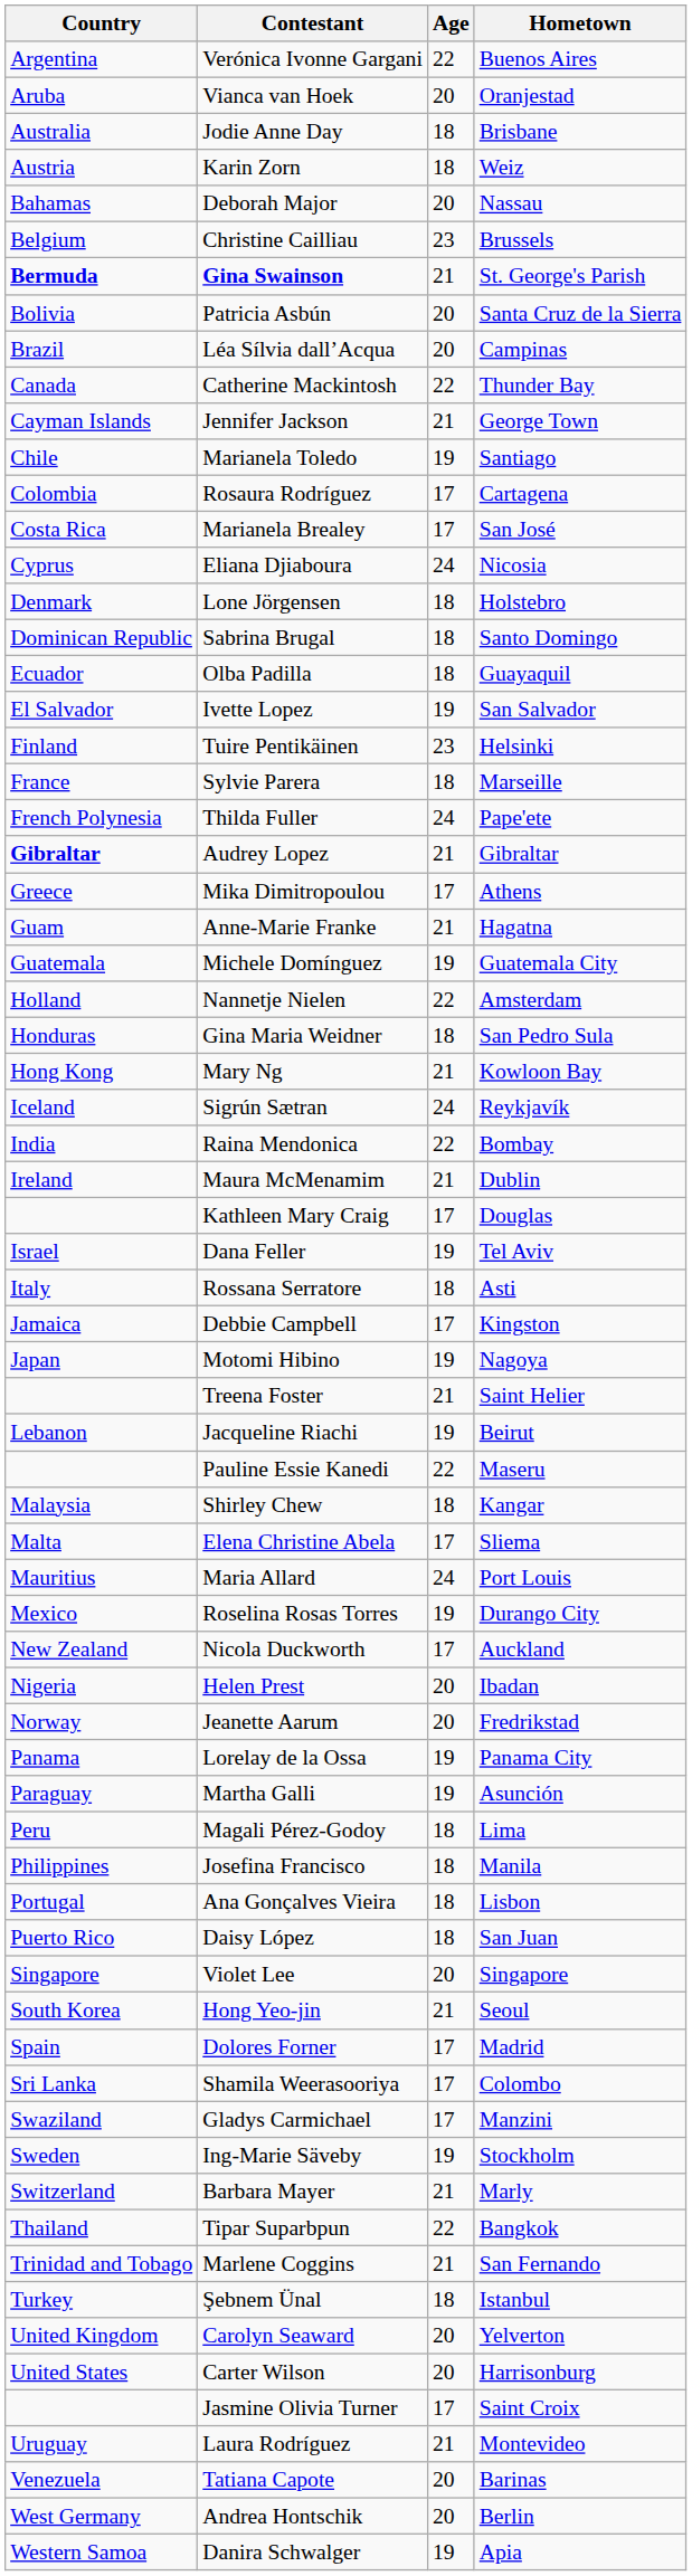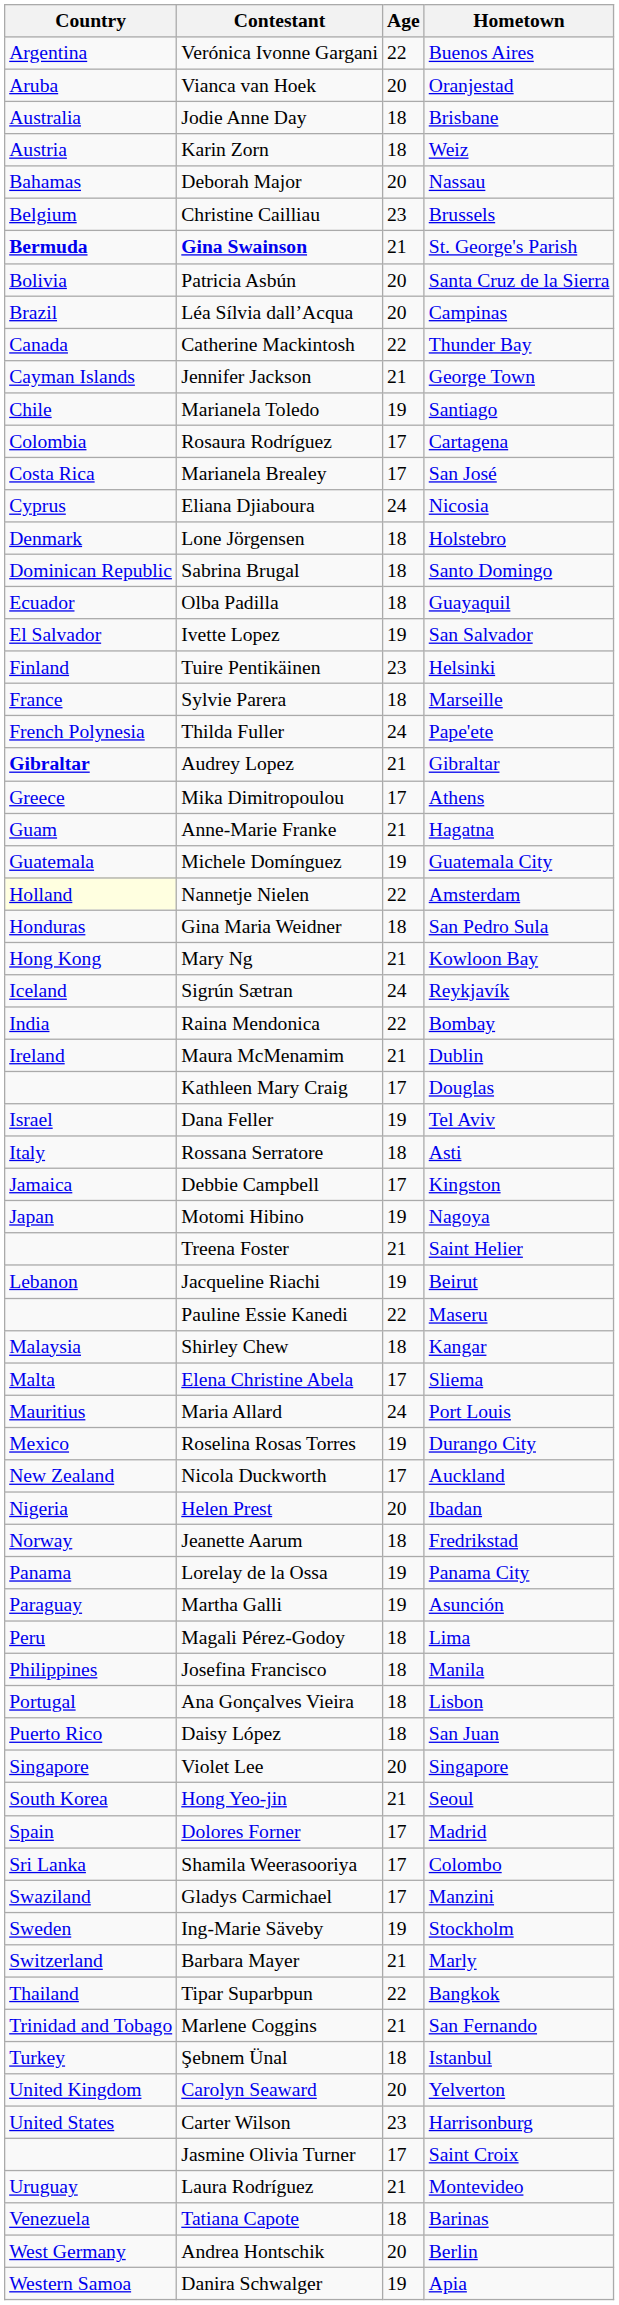 <table class="wikitable sortable" style="font-size: 95%;">
 <tr>
 <th>Country</th>
 <th>Contestant</th>
 <th>Age</th>
 <th>Hometown</th>
 </tr>
 <tr>
 <td> <a href='#'>Argentina</a></td>
 <td>Verónica Ivonne Gargani</td>
 <td>22</td>
 <td><a href='#'>Buenos Aires</a></td>
 </tr>
 <tr>
 <td> <a href='#'>Aruba</a></td>
 <td>Vianca van Hoek</td>
 <td>20</td>
 <td><a href='#'>Oranjestad</a></td>
 </tr>
 <tr>
 <td> <a href='#'>Australia</a></td>
 <td>Jodie Anne Day</td>
 <td>18</td>
 <td><a href='#'>Brisbane</a></td>
 </tr>
 <tr>
 <td> <a href='#'>Austria</a></td>
 <td>Karin Zorn</td>
 <td>18</td>
 <td><a href='#'>Weiz</a></td>
 </tr>
 <tr>
 <td> <a href='#'>Bahamas</a></td>
 <td>Deborah Major</td>
 <td>20</td>
 <td><a href='#'>Nassau</a></td>
 </tr>
 <tr>
 <td> <a href='#'>Belgium</a></td>
 <td>Christine Cailliau</td>
 <td>23</td>
 <td><a href='#'>Brussels</a></td>
 </tr>
 <tr>
 <td><strong> <a href='#'>Bermuda</a></strong></td>
 <td><strong><a href='#'>Gina Swainson</a></strong></td>
 <td>21</td>
 <td><a href='#'>St. George's Parish</a></td>
 </tr>
 <tr>
 <td> <a href='#'>Bolivia</a></td>
 <td>Patricia Asbún</td>
 <td>20</td>
 <td><a href='#'>Santa Cruz de la Sierra</a></td>
 </tr>
 <tr>
 <td> <a href='#'>Brazil</a></td>
 <td>Léa Sílvia dall’Acqua</td>
 <td>20</td>
 <td><a href='#'>Campinas</a></td>
 </tr>
 <tr>
 <td> <a href='#'>Canada</a></td>
 <td>Catherine Mackintosh</td>
 <td>22</td>
 <td><a href='#'>Thunder Bay</a></td>
 </tr>
 <tr>
 <td> <a href='#'>Cayman Islands</a></td>
 <td>Jennifer Jackson</td>
 <td>21</td>
 <td><a href='#'>George Town</a></td>
 </tr>
 <tr>
 <td> <a href='#'>Chile</a></td>
 <td>Marianela Toledo</td>
 <td>19</td>
 <td><a href='#'>Santiago</a></td>
 </tr>
 <tr>
 <td> <a href='#'>Colombia</a></td>
 <td>Rosaura Rodríguez</td>
 <td>17</td>
 <td><a href='#'>Cartagena</a></td>
 </tr>
 <tr>
 <td> <a href='#'>Costa Rica</a></td>
 <td>Marianela Brealey</td>
 <td>17</td>
 <td><a href='#'>San José</a></td>
 </tr>
 <tr>
 <td> <a href='#'>Cyprus</a></td>
 <td>Eliana Djiaboura</td>
 <td>24</td>
 <td><a href='#'>Nicosia</a></td>
 </tr>
 <tr>
 <td> <a href='#'>Denmark</a></td>
 <td>Lone Jörgensen</td>
 <td>18</td>
 <td><a href='#'>Holstebro</a></td>
 </tr>
 <tr>
 <td> <a href='#'>Dominican Republic</a></td>
 <td>Sabrina Brugal</td>
 <td>18</td>
 <td><a href='#'>Santo Domingo</a></td>
 </tr>
 <tr>
 <td> <a href='#'>Ecuador</a></td>
 <td>Olba Padilla</td>
 <td>18</td>
 <td><a href='#'>Guayaquil</a></td>
 </tr>
 <tr>
 <td> <a href='#'>El Salvador</a></td>
 <td>Ivette Lopez</td>
 <td>19</td>
 <td><a href='#'>San Salvador</a></td>
 </tr>
 <tr>
 <td> <a href='#'>Finland</a></td>
 <td>Tuire Pentikäinen</td>
 <td>23</td>
 <td><a href='#'>Helsinki</a></td>
 </tr>
 <tr>
 <td> <a href='#'>France</a></td>
 <td>Sylvie Parera</td>
 <td>18</td>
 <td><a href='#'>Marseille</a></td>
 </tr>
 <tr>
 <td> <a href='#'>French Polynesia</a></td>
 <td>Thilda Fuller</td>
 <td>24</td>
 <td><a href='#'>Pape'ete</a></td>
 </tr>
 <tr>
 <td><strong> <a href='#'>Gibraltar</a></strong></td>
 <td>Audrey Lopez</td>
 <td>21</td>
 <td><a href='#'>Gibraltar</a></td>
 </tr>
 <tr>
 <td> <a href='#'>Greece</a></td>
 <td>Mika Dimitropoulou</td>
 <td>17</td>
 <td><a href='#'>Athens</a></td>
 </tr>
 <tr>
 <td> <a href='#'>Guam</a></td>
 <td>Anne-Marie Franke</td>
 <td>21</td>
 <td><a href='#'>Hagatna</a></td>
 </tr>
 <tr>
 <td> <a href='#'>Guatemala</a></td>
 <td>Michele Domínguez</td>
 <td>19</td>
 <td><a href='#'>Guatemala City</a></td>
 </tr>
 <tr>
-<td> <a href='#'>Holland</a></td>
+<td style="background: lightyellow;"> <a href='#'>Holland</a></td>
 <td>Nannetje Nielen</td>
 <td>22</td>
 <td><a href='#'>Amsterdam</a></td>
 </tr>
 <tr>
 <td> <a href='#'>Honduras</a></td>
 <td>Gina Maria Weidner</td>
 <td>18</td>
 <td><a href='#'>San Pedro Sula</a></td>
 </tr>
 <tr>
 <td> <a href='#'>Hong Kong</a></td>
 <td>Mary Ng</td>
 <td>21</td>
 <td><a href='#'>Kowloon Bay</a></td>
 </tr>
 <tr>
 <td> <a href='#'>Iceland</a></td>
 <td>Sigrún Sætran</td>
 <td>24</td>
 <td><a href='#'>Reykjavík</a></td>
 </tr>
 <tr>
 <td> <a href='#'>India</a></td>
 <td>Raina Mendonica</td>
 <td>22</td>
 <td><a href='#'>Bombay</a></td>
 </tr>
 <tr>
 <td> <a href='#'>Ireland</a></td>
 <td>Maura McMenamim</td>
 <td>21</td>
 <td><a href='#'>Dublin</a></td>
 </tr>
 <tr>
 <td></td>
 <td>Kathleen Mary Craig</td>
 <td>17</td>
 <td><a href='#'>Douglas</a></td>
 </tr>
 <tr>
 <td> <a href='#'>Israel</a></td>
 <td>Dana Feller</td>
 <td>19</td>
 <td><a href='#'>Tel Aviv</a></td>
 </tr>
 <tr>
 <td> <a href='#'>Italy</a></td>
 <td>Rossana Serratore</td>
 <td>18</td>
 <td><a href='#'>Asti</a></td>
 </tr>
 <tr>
 <td> <a href='#'>Jamaica</a></td>
 <td>Debbie Campbell</td>
 <td>17</td>
 <td><a href='#'>Kingston</a></td>
 </tr>
 <tr>
 <td> <a href='#'>Japan</a></td>
 <td>Motomi Hibino</td>
 <td>19</td>
 <td><a href='#'>Nagoya</a></td>
 </tr>
 <tr>
 <td></td>
 <td>Treena Foster</td>
 <td>21</td>
 <td><a href='#'>Saint Helier</a></td>
 </tr>
 <tr>
 <td> <a href='#'>Lebanon</a></td>
 <td>Jacqueline Riachi</td>
 <td>19</td>
 <td><a href='#'>Beirut</a></td>
 </tr>
 <tr>
 <td></td>
 <td>Pauline Essie Kanedi</td>
 <td>22</td>
 <td><a href='#'>Maseru</a></td>
 </tr>
 <tr>
 <td> <a href='#'>Malaysia</a></td>
 <td>Shirley Chew</td>
 <td>18</td>
 <td><a href='#'>Kangar</a></td>
 </tr>
 <tr>
 <td> <a href='#'>Malta</a></td>
 <td><a href='#'>Elena Christine Abela</a></td>
 <td>17</td>
 <td><a href='#'>Sliema</a></td>
 </tr>
 <tr>
 <td> <a href='#'>Mauritius</a></td>
 <td>Maria Allard</td>
 <td>24</td>
 <td><a href='#'>Port Louis</a></td>
 </tr>
 <tr>
 <td> <a href='#'>Mexico</a></td>
 <td>Roselina Rosas Torres</td>
 <td>19</td>
 <td><a href='#'>Durango City</a></td>
 </tr>
 <tr>
 <td> <a href='#'>New Zealand</a></td>
 <td>Nicola Duckworth</td>
 <td>17</td>
 <td><a href='#'>Auckland</a></td>
 </tr>
 <tr>
 <td> <a href='#'>Nigeria</a></td>
 <td><a href='#'>Helen Prest</a></td>
 <td>20</td>
 <td><a href='#'>Ibadan</a></td>
 </tr>
 <tr>
 <td> <a href='#'>Norway</a></td>
 <td>Jeanette Aarum</td>
-<td>20</td>
+<td>18</td>
 <td><a href='#'>Fredrikstad</a></td>
 </tr>
 <tr>
 <td> <a href='#'>Panama</a></td>
 <td>Lorelay de la Ossa</td>
 <td>19</td>
 <td><a href='#'>Panama City</a></td>
 </tr>
 <tr>
 <td> <a href='#'>Paraguay</a></td>
 <td>Martha Galli</td>
 <td>19</td>
 <td><a href='#'>Asunción</a></td>
 </tr>
 <tr>
 <td> <a href='#'>Peru</a></td>
 <td>Magali Pérez-Godoy</td>
 <td>18</td>
 <td><a href='#'>Lima</a></td>
 </tr>
 <tr>
 <td> <a href='#'>Philippines</a></td>
 <td>Josefina Francisco</td>
 <td>18</td>
 <td><a href='#'>Manila</a></td>
 </tr>
 <tr>
 <td> <a href='#'>Portugal</a></td>
 <td>Ana Gonçalves Vieira</td>
 <td>18</td>
 <td><a href='#'>Lisbon</a></td>
 </tr>
 <tr>
 <td> <a href='#'>Puerto Rico</a></td>
 <td>Daisy López</td>
 <td>18</td>
 <td><a href='#'>San Juan</a></td>
 </tr>
 <tr>
 <td> <a href='#'>Singapore</a></td>
 <td>Violet Lee</td>
 <td>20</td>
 <td><a href='#'>Singapore</a></td>
 </tr>
 <tr>
 <td> <a href='#'>South Korea</a></td>
 <td><a href='#'>Hong Yeo-jin</a></td>
 <td>21</td>
 <td><a href='#'>Seoul</a></td>
 </tr>
 <tr>
 <td> <a href='#'>Spain</a></td>
 <td><a href='#'>Dolores Forner</a></td>
 <td>17</td>
 <td><a href='#'>Madrid</a></td>
 </tr>
 <tr>
 <td> <a href='#'>Sri Lanka</a></td>
 <td>Shamila Weerasooriya</td>
 <td>17</td>
 <td><a href='#'>Colombo</a></td>
 </tr>
 <tr>
 <td> <a href='#'>Swaziland</a></td>
 <td>Gladys Carmichael</td>
 <td>17</td>
 <td><a href='#'>Manzini</a></td>
 </tr>
 <tr>
 <td> <a href='#'>Sweden</a></td>
 <td>Ing-Marie Säveby</td>
 <td>19</td>
 <td><a href='#'>Stockholm</a></td>
 </tr>
 <tr>
 <td> <a href='#'>Switzerland</a></td>
 <td>Barbara Mayer</td>
 <td>21</td>
 <td><a href='#'>Marly</a></td>
 </tr>
 <tr>
 <td> <a href='#'>Thailand</a></td>
 <td>Tipar Suparbpun</td>
 <td>22</td>
 <td><a href='#'>Bangkok</a></td>
 </tr>
 <tr>
 <td> <a href='#'>Trinidad and Tobago</a></td>
 <td>Marlene Coggins</td>
 <td>21</td>
 <td><a href='#'>San Fernando</a></td>
 </tr>
 <tr>
 <td> <a href='#'>Turkey</a></td>
 <td>Şebnem Ünal</td>
 <td>18</td>
 <td><a href='#'>Istanbul</a></td>
 </tr>
 <tr>
 <td> <a href='#'>United Kingdom</a></td>
 <td><a href='#'>Carolyn Seaward</a></td>
 <td>20</td>
 <td><a href='#'>Yelverton</a></td>
 </tr>
 <tr>
 <td> <a href='#'>United States</a></td>
 <td>Carter Wilson</td>
-<td>20</td>
+<td>23</td>
 <td><a href='#'>Harrisonburg</a></td>
 </tr>
 <tr>
 <td></td>
 <td>Jasmine Olivia Turner</td>
 <td>17</td>
 <td><a href='#'>Saint Croix</a></td>
 </tr>
 <tr>
 <td> <a href='#'>Uruguay</a></td>
 <td>Laura Rodríguez</td>
 <td>21</td>
 <td><a href='#'>Montevideo</a></td>
 </tr>
 <tr>
 <td> <a href='#'>Venezuela</a></td>
 <td><a href='#'>Tatiana Capote</a></td>
-<td>20</td>
+<td>18</td>
 <td><a href='#'>Barinas</a></td>
 </tr>
 <tr>
 <td> <a href='#'>West Germany</a></td>
 <td>Andrea Hontschik</td>
 <td>20</td>
 <td><a href='#'>Berlin</a></td>
 </tr>
 <tr>
 <td> <a href='#'>Western Samoa</a></td>
 <td>Danira Schwalger</td>
 <td>19</td>
 <td><a href='#'>Apia</a></td>
 </tr>
 </table>
